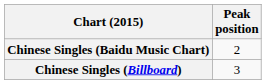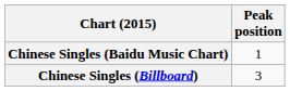 <table class="wikitable sortable plainrowheaders" style="text-align:center;">
 <tr>
 <th>Chart (2015)</th>
 <th>Peak<br>position</th>
 </tr>
 <tr>
 <th scope="row">Chinese Singles (Baidu Music Chart)</th>
-<td align="center">2</td>
+<td align="center">1</td>
 </tr>
 <tr>
 <th scope="row">Chinese Singles (<a href='#'><em>Billboard</em></a>)</th>
 <td align="center">3</td>
 </tr>
 </table>
